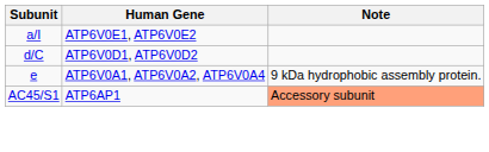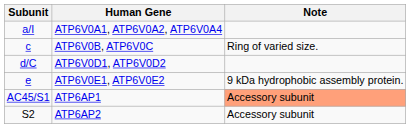 <table class="wikitable">
 <tr>
 <th>Subunit</th>
 <th>Human Gene</th>
 <th>Note</th>
 </tr>
 <tr>
 <td style="text-align:center"><a href='#'>a/I</a></td>
-<td><a href='#'>ATP6V0E1</a>, <a href='#'>ATP6V0E2</a></td>
+<td><a href='#'>ATP6V0A1</a>, <a href='#'>ATP6V0A2</a>, <a href='#'>ATP6V0A4</a></td>
 <td></td>
+</tr>
+<tr>
+<td style="text-align:center"><a href='#'>c</a></td>
+<td><a href='#'>ATP6V0B</a>, <a href='#'>ATP6V0C</a></td>
+<td>Ring of varied size.</td>
 </tr>
 <tr>
 <td style="text-align:center"><a href='#'>d/C</a></td>
 <td><a href='#'>ATP6V0D1</a>, <a href='#'>ATP6V0D2</a></td>
 <td></td>
 </tr>
 <tr>
 <td style="text-align:center"><a href='#'>e</a></td>
-<td><a href='#'>ATP6V0A1</a>, <a href='#'>ATP6V0A2</a>, <a href='#'>ATP6V0A4</a></td>
+<td><a href='#'>ATP6V0E1</a>, <a href='#'>ATP6V0E2</a></td>
 <td>9 kDa hydrophobic assembly protein.</td>
 </tr>
 <tr>
 <td style="text-align:center"><a href='#'>AC45/S1</a></td>
 <td><a href='#'>ATP6AP1</a></td>
 <td style="background: lightsalmon;">Accessory subunit</td>
 </tr>
+<tr>
+<td style="text-align:center">S2</td>
+<td><a href='#'>ATP6AP2</a></td>
+<td>Accessory subunit</td>
+</tr>
 </table>
